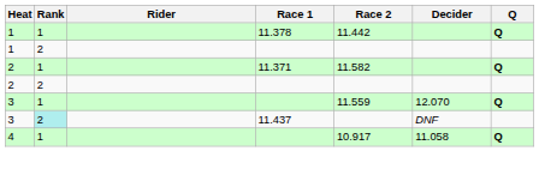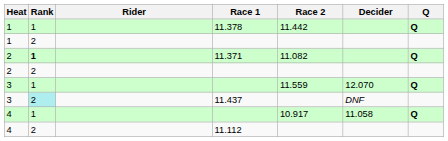 <table class="wikitable" style="font-size:95%" style="text-align:center">
 <tr>
 <th>Heat</th>
 <th>Rank</th>
 <th width=250>Rider</th>
 <th width=100>Race 1</th>
 <th width=100>Race 2</th>
 <th width=100>Decider</th>
 <th width=50>Q</th>
 </tr>
 <tr bgcolor=ccffcc>
 <td>1</td>
 <td>1</td>
 <td align=left></td>
 <td>11.378</td>
 <td>11.442</td>
 <td></td>
 <td><strong>Q</strong></td>
 </tr>
 <tr>
 <td>1</td>
 <td>2</td>
 <td align=left></td>
 <td></td>
 <td></td>
 <td></td>
 <td></td>
 </tr>
 <tr bgcolor=ccffcc>
 <td>2</td>
-<td>1</td>
+<td><strong>1</strong></td>
 <td align=left></td>
 <td>11.371</td>
-<td>11.582</td>
+<td>11.082</td>
 <td></td>
 <td><strong>Q</strong></td>
 </tr>
 <tr>
 <td>2</td>
 <td>2</td>
 <td align=left></td>
 <td></td>
 <td></td>
 <td></td>
 <td></td>
 </tr>
 <tr bgcolor=ccffcc>
 <td>3</td>
 <td>1</td>
 <td align=left></td>
 <td></td>
 <td>11.559</td>
 <td>12.070</td>
 <td><strong>Q</strong></td>
 </tr>
 <tr>
 <td>3</td>
 <td style="background: paleturquoise;">2</td>
 <td align=left></td>
 <td>11.437</td>
 <td></td>
 <td><em>DNF</em></td>
 <td></td>
 </tr>
 <tr bgcolor=ccffcc>
 <td>4</td>
 <td>1</td>
 <td align=left></td>
 <td></td>
 <td>10.917</td>
 <td>11.058</td>
 <td><strong>Q</strong></td>
 </tr>
+<tr>
+<td>4</td>
+<td>2</td>
+<td align=left></td>
+<td>11.112</td>
+<td></td>
+<td></td>
+<td></td>
+</tr>
 </table>
